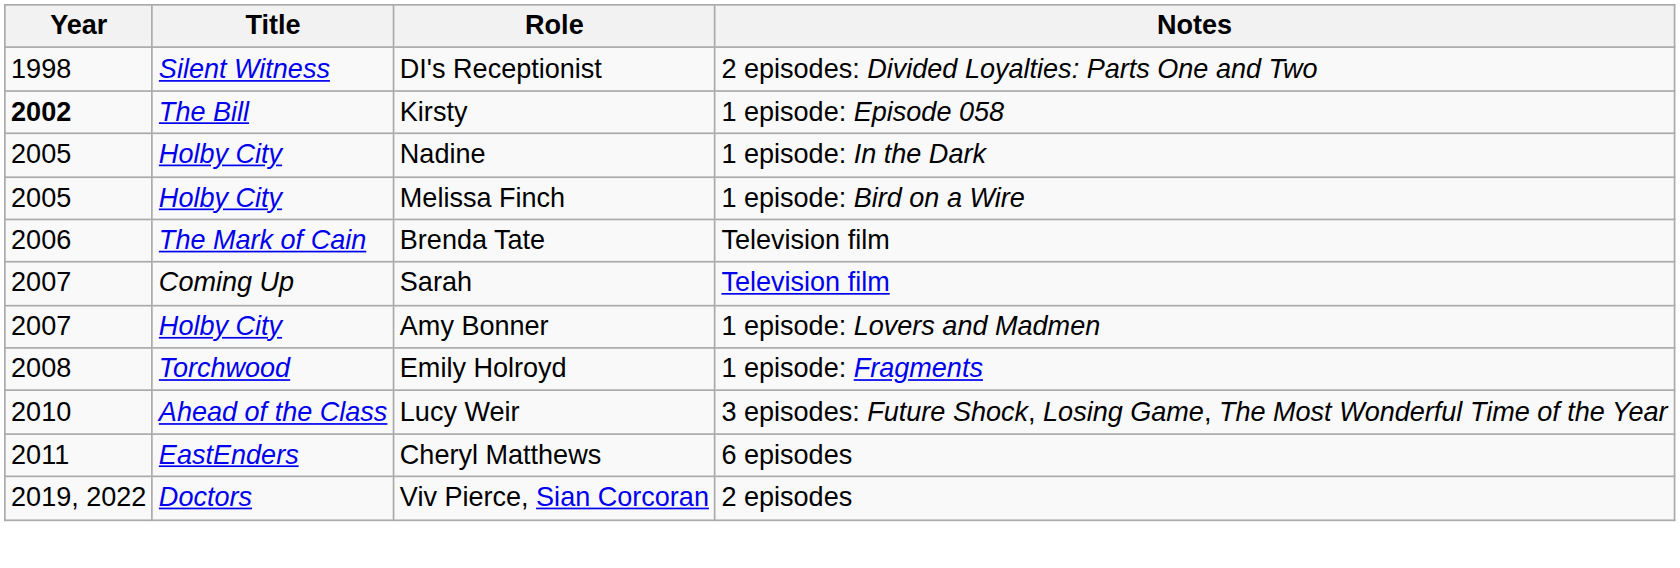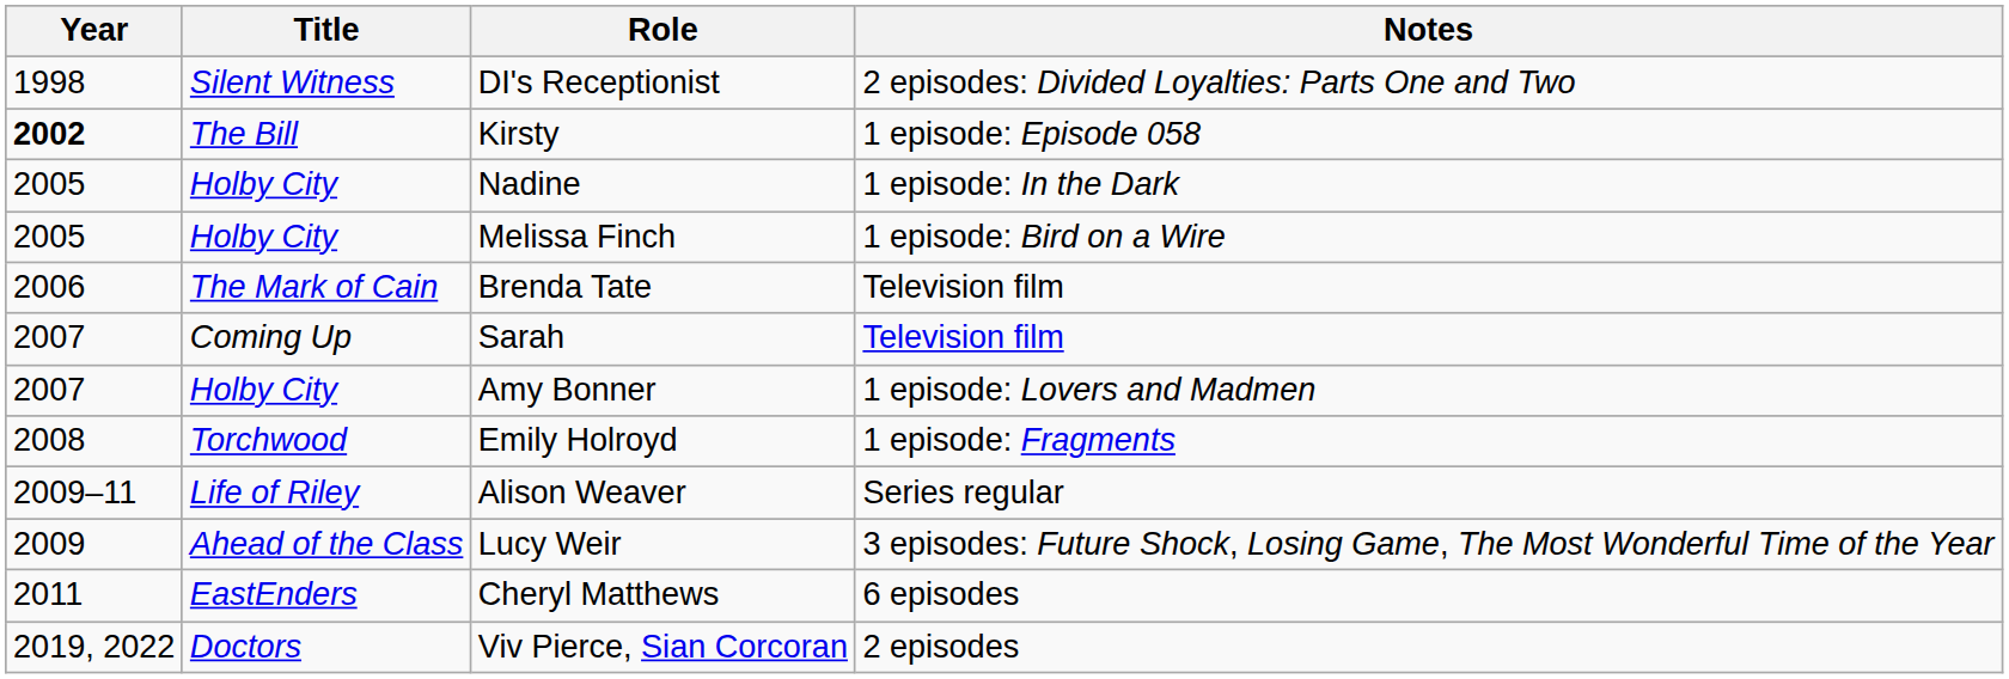 <table class="wikitable sortable">
 <tr>
 <th>Year</th>
 <th>Title</th>
 <th>Role</th>
 <th class="unsortable">Notes</th>
 </tr>
 <tr>
 <td>1998</td>
 <td><em><a href='#'>Silent Witness</a></em></td>
 <td>DI's Receptionist</td>
 <td>2 episodes: <em>Divided Loyalties: Parts One and Two</em></td>
 </tr>
 <tr>
 <td><strong>2002</strong></td>
 <td><em><a href='#'>The Bill</a></em></td>
 <td>Kirsty</td>
 <td>1 episode: <em>Episode 058</em></td>
 </tr>
 <tr>
 <td>2005</td>
 <td><em><a href='#'>Holby City</a></em></td>
 <td>Nadine</td>
 <td>1 episode: <em>In the Dark</em></td>
 </tr>
 <tr>
 <td>2005</td>
 <td><em><a href='#'>Holby City</a></em></td>
 <td>Melissa Finch</td>
 <td>1 episode: <em>Bird on a Wire</em></td>
 </tr>
 <tr>
 <td>2006</td>
 <td><em><a href='#'>The Mark of Cain</a></em></td>
 <td>Brenda Tate</td>
 <td>Television film</td>
 </tr>
 <tr>
 <td>2007</td>
 <td><em>Coming Up</em></td>
 <td>Sarah</td>
 <td><a href='#'>Television film</a></td>
 </tr>
 <tr>
 <td>2007</td>
 <td><em><a href='#'>Holby City</a></em></td>
 <td>Amy Bonner</td>
 <td>1 episode: <em>Lovers and Madmen</em></td>
 </tr>
 <tr>
 <td>2008</td>
 <td><em><a href='#'>Torchwood</a></em></td>
 <td>Emily Holroyd</td>
 <td>1 episode: <em><a href='#'>Fragments</a></em></td>
 </tr>
 <tr>
-<td>2010</td>
+<td>2009–11</td>
+<td><em><a href='#'>Life of Riley</a></em></td>
+<td>Alison Weaver</td>
+<td>Series regular</td>
+</tr>
+<tr>
+<td>2009</td>
 <td><em><a href='#'>Ahead of the Class</a></em></td>
 <td>Lucy Weir</td>
 <td>3 episodes: <em>Future Shock</em>, <em>Losing Game</em>, <em>The Most Wonderful Time of the Year</em></td>
 </tr>
 <tr>
 <td>2011</td>
 <td><em><a href='#'>EastEnders</a></em></td>
 <td>Cheryl Matthews</td>
 <td>6 episodes</td>
 </tr>
 <tr>
 <td>2019, 2022</td>
 <td><em><a href='#'>Doctors</a></em></td>
 <td>Viv Pierce, <a href='#'>Sian Corcoran</a></td>
 <td>2 episodes</td>
 </tr>
 </table>
